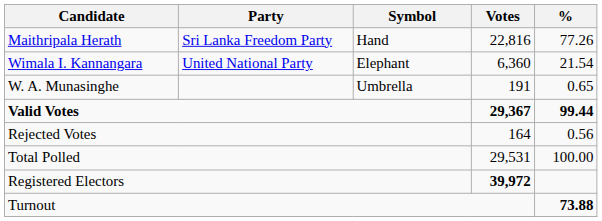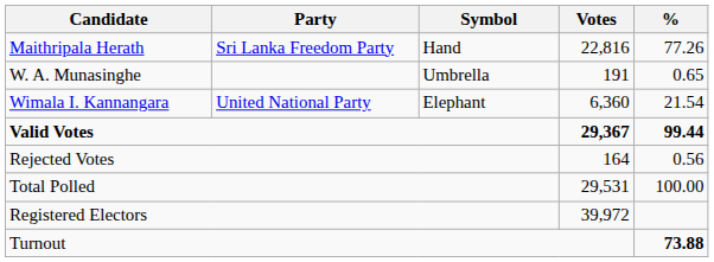 <table class="wikitable" border="1" style="text-align:right;">
 <tr>
 <th align=left width="180">Candidate</th>
 <th align=left width="180">Party</th>
 <th align=left width="120">Symbol</th>
 <th align=left width="60">Votes</th>
 <th align=left width="60">%</th>
 </tr>
 <tr>
 <td align=left><a href='#'>Maithripala Herath</a></td>
 <td align=left><a href='#'>Sri Lanka Freedom Party</a></td>
 <td align=left>Hand</td>
 <td>22,816</td>
 <td>77.26</td>
 </tr>
 <tr>
+<td align=left>W. A. Munasinghe</td>
+<td align=left></td>
+<td align=left>Umbrella</td>
+<td>191</td>
+<td>0.65</td>
+</tr>
+<tr>
 <td align=left><a href='#'>Wimala I. Kannangara</a></td>
 <td align=left><a href='#'>United National Party</a></td>
 <td align=left>Elephant</td>
 <td>6,360</td>
 <td>21.54</td>
-</tr>
-<tr>
-<td align=left>W. A. Munasinghe</td>
-<td align=left></td>
-<td align=left>Umbrella</td>
-<td>191</td>
-<td>0.65</td>
 </tr>
 <tr>
 <td align=left colspan=3><strong>Valid Votes</strong></td>
 <td><strong>29,367</strong></td>
 <td><strong>99.44</strong></td>
 </tr>
 <tr>
 <td align=left colspan=3>Rejected Votes</td>
 <td>164</td>
 <td>0.56</td>
 </tr>
 <tr>
 <td align=left colspan=3>Total Polled</td>
 <td>29,531</td>
 <td>100.00</td>
 </tr>
 <tr>
 <td align=left colspan=3>Registered Electors</td>
-<td><strong>39,972</strong></td>
+<td>39,972</td>
 <td></td>
 </tr>
 <tr>
 <td align=left colspan=4>Turnout</td>
 <td><strong>73.88</strong></td>
 </tr>
 </table>
